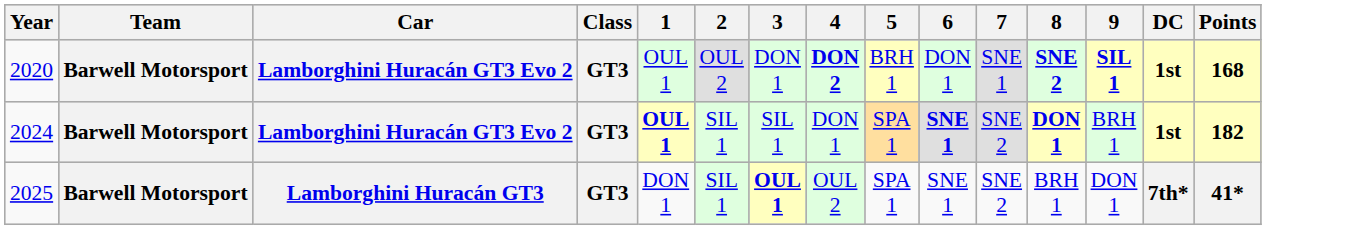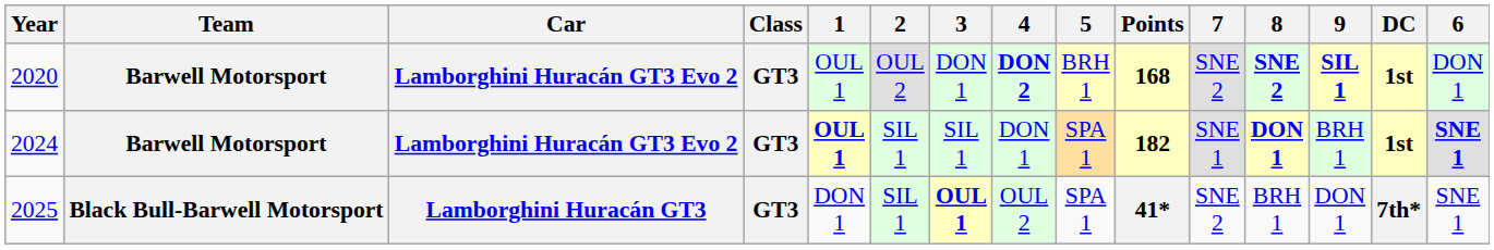 <table class="wikitable" style="text-align:center; font-size:85%">
 <tr>
 <th>Year</th>
 <th>Team</th>
 <th>Car</th>
 <th>Class</th>
 <th>1</th>
 <th>2</th>
 <th>3</th>
 <th>4</th>
 <th>5</th>
-<th>6</th>
+<th>Points</th>
 <th>7</th>
 <th>8</th>
 <th>9</th>
 <th>DC</th>
-<th>Points</th>
+<th>6</th>
 </tr>
 <tr>
 <td><a href='#'>2020</a></td>
 <th nowrap>Barwell Motorsport</th>
 <th><a href='#'>Lamborghini Huracán GT3 Evo 2</a></th>
 <th>GT3</th>
 <td style="background:#DFFFDF;"><a href='#'>OUL<br>1</a><br></td>
 <td style="background:#DFDFDF;"><a href='#'>OUL<br>2</a><br></td>
 <td style="background:#DFFFDF;"><a href='#'>DON<br>1</a><br></td>
 <td style="background:#DFFFDF;"><strong><a href='#'>DON<br>2</a><br></strong></td>
 <td style="background:#FFFFBF;"><a href='#'>BRH<br>1</a><br></td>
-<td style="background:#DFFFDF;"><a href='#'>DON<br>1</a><br></td>
-<td style="background:#DFDFDF;"><a href='#'>SNE<br>1</a><br></td>
+<th style="background:#FFFFBF;">168</th>
+<td style="background:#DFDFDF;"><a href='#'>SNE<br>2</a><br></td>
 <td style="background:#DFFFDF;"><strong><a href='#'>SNE<br>2</a></strong><br></td>
 <td style="background:#FFFFBF;"><strong><a href='#'>SIL<br>1</a></strong><br></td>
 <th style="background:#FFFFBF;">1st</th>
-<th style="background:#FFFFBF;">168</th>
+<td style="background:#DFFFDF;"><a href='#'>DON<br>1</a><br></td>
 </tr>
 <tr>
 <td><a href='#'>2024</a></td>
 <th nowrap>Barwell Motorsport</th>
 <th nowrap><a href='#'>Lamborghini Huracán GT3 Evo 2</a></th>
 <th>GT3</th>
 <td style="background:#FFFFBF;"><strong><a href='#'>OUL<br>1</a></strong><br></td>
 <td style="background:#DFFFDF;"><a href='#'>SIL<br>1</a><br></td>
 <td style="background:#DFFFDF;"><a href='#'>SIL<br>1</a><br></td>
 <td style="background:#DFFFDF;"><a href='#'>DON<br>1</a><br></td>
 <td style="background:#FFDF9F;"><a href='#'>SPA<br>1</a><br></td>
-<td style="background:#DFDFDF;"><strong><a href='#'>SNE<br>1</a></strong><br></td>
-<td style="background:#DFDFDF;"><a href='#'>SNE<br>2</a><br></td>
+<th style="background:#FFFFBF;">182</th>
+<td style="background:#DFDFDF;"><a href='#'>SNE<br>1</a><br></td>
 <td style="background:#FFFFBF;"><strong><a href='#'>DON<br>1</a></strong><br></td>
 <td style="background:#DFFFDF;"><a href='#'>BRH<br>1</a><br></td>
 <th style="background:#FFFFBF;">1st</th>
-<th style="background:#FFFFBF;">182</th>
+<td style="background:#DFDFDF;"><strong><a href='#'>SNE<br>1</a></strong><br></td>
 </tr>
 <tr>
 <td><a href='#'>2025</a></td>
-<th>Barwell Motorsport</th>
+<th nowrap>Black Bull-Barwell Motorsport</th>
 <th nowrap><a href='#'>Lamborghini Huracán GT3</a></th>
 <th>GT3</th>
 <td><a href='#'>DON<br>1</a></td>
 <td style="background:#DFFFDF;"><a href='#'>SIL<br>1</a><br></td>
 <td style="background:#FFFFBF;"><strong><a href='#'>OUL<br>1</a></strong><br></td>
 <td style="background:#DFFFDF;"><a href='#'>OUL<br>2</a><br></td>
 <td style="background:#;"><a href='#'>SPA<br>1</a><br></td>
-<td style="background:#;"><a href='#'>SNE<br>1</a><br></td>
+<th>41*</th>
 <td style="background:#;"><a href='#'>SNE<br>2</a><br></td>
 <td style="background:#;"><a href='#'>BRH<br>1</a><br></td>
 <td style="background:#;"><a href='#'>DON<br>1</a><br></td>
 <th>7th*</th>
-<th>41*</th>
+<td style="background:#;"><a href='#'>SNE<br>1</a><br></td>
 </tr>
 </table>
